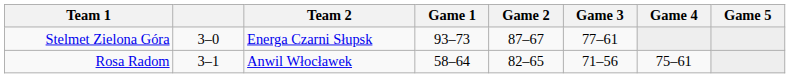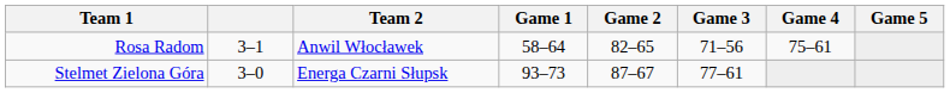 <table class=wikitable style="text-align:center">
 <tr>
 <th width=200>Team 1</th>
 <th width=80></th>
 <th width=200>Team 2</th>
 <th width=80>Game 1</th>
 <th width=80>Game 2</th>
 <th width=80>Game 3</th>
 <th width=80>Game 4</th>
 <th width=80>Game 5</th>
 </tr>
 <tr>
+<td align=right><a href='#'>Rosa Radom</a></td>
+<td>3–1</td>
+<td align=left><a href='#'>Anwil Włocławek</a></td>
+<td>58–64</td>
+<td>82–65</td>
+<td>71–56</td>
+<td>75–61</td>
+<td style="background:#eee;"></td>
+</tr>
+<tr>
 <td align=right><a href='#'>Stelmet Zielona Góra</a></td>
 <td>3–0</td>
 <td align=left><a href='#'>Energa Czarni Słupsk</a></td>
 <td>93–73</td>
 <td>87–67</td>
 <td>77–61</td>
 <td style="background:#eee;"></td>
 <td style="background:#eee;"></td>
 </tr>
-<tr>
-<td align=right><a href='#'>Rosa Radom</a></td>
-<td>3–1</td>
-<td align=left><a href='#'>Anwil Włocławek</a></td>
-<td>58–64</td>
-<td>82–65</td>
-<td>71–56</td>
-<td>75–61</td>
-<td style="background:#eee;"></td>
-</tr>
 </table>
